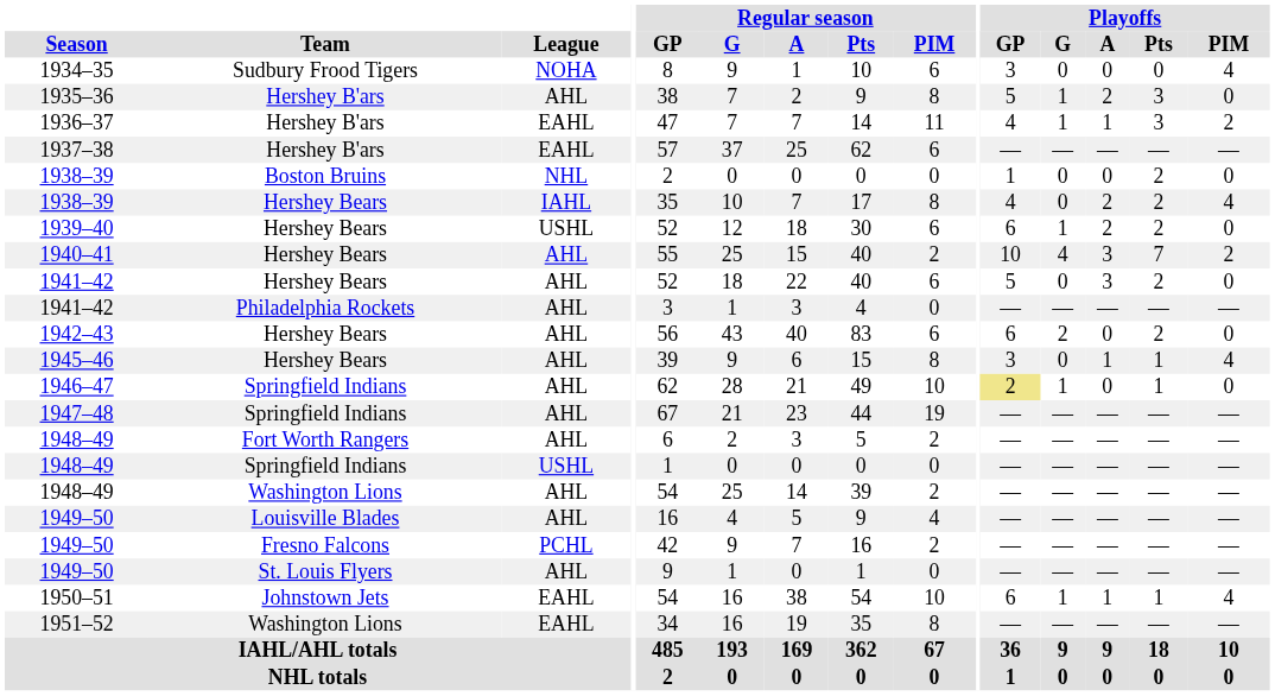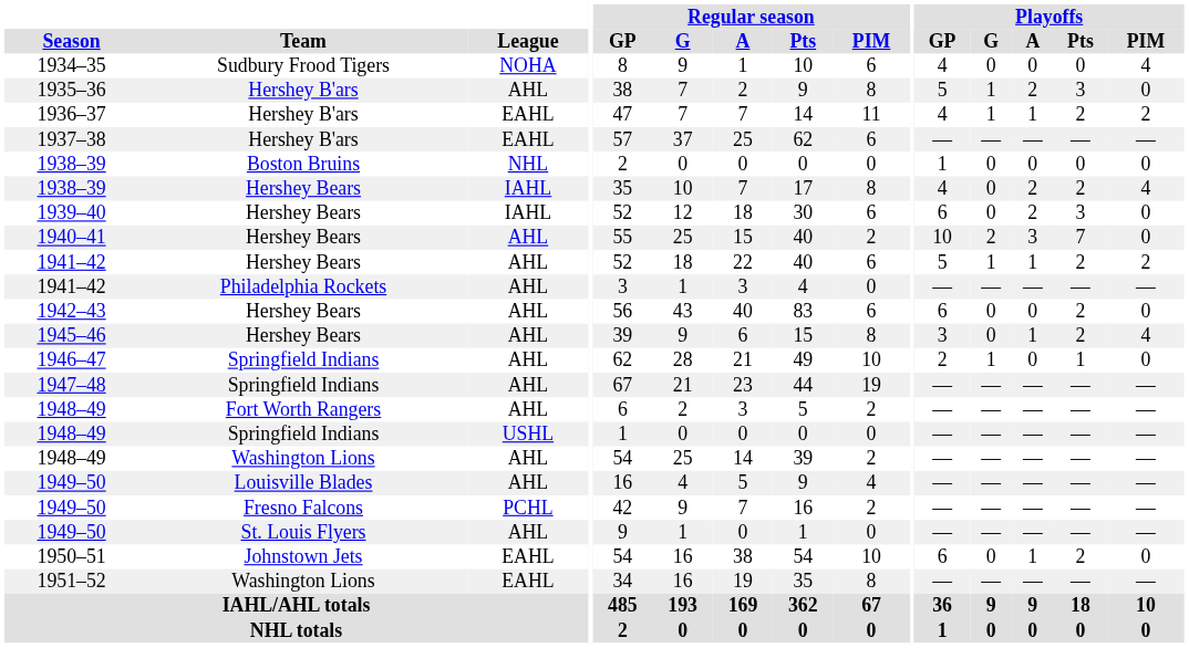 <table border="0" cellpadding="1" cellspacing="0" style="text-align:center; width:60em">
 <tr bgcolor="#e0e0e0">
 <th colspan="3" bgcolor="#ffffff"></th>
 <th rowspan="100" bgcolor="#ffffff"></th>
 <th colspan="5"><a href='#'>Regular season</a></th>
 <th rowspan="100" bgcolor="#ffffff"></th>
 <th colspan="5"><a href='#'>Playoffs</a></th>
 </tr>
 <tr bgcolor="#e0e0e0">
 <th><a href='#'>Season</a></th>
 <th>Team</th>
 <th>League</th>
 <th>GP</th>
 <th><a href='#'>G</a></th>
 <th><a href='#'>A</a></th>
 <th><a href='#'>Pts</a></th>
 <th><a href='#'>PIM</a></th>
 <th>GP</th>
 <th>G</th>
 <th>A</th>
 <th>Pts</th>
 <th>PIM</th>
 </tr>
 <tr>
 <td>1934–35</td>
 <td>Sudbury Frood Tigers</td>
 <td><a href='#'>NOHA</a></td>
 <td>8</td>
 <td>9</td>
 <td>1</td>
 <td>10</td>
 <td>6</td>
-<td>3</td>
+<td>4</td>
 <td>0</td>
 <td>0</td>
 <td>0</td>
 <td>4</td>
 </tr>
 <tr bgcolor="#f0f0f0">
 <td>1935–36</td>
 <td><a href='#'>Hershey B'ars</a></td>
 <td>AHL</td>
 <td>38</td>
 <td>7</td>
 <td>2</td>
 <td>9</td>
 <td>8</td>
 <td>5</td>
 <td>1</td>
 <td>2</td>
 <td>3</td>
 <td>0</td>
 </tr>
 <tr>
 <td>1936–37</td>
 <td>Hershey B'ars</td>
 <td>EAHL</td>
 <td>47</td>
 <td>7</td>
 <td>7</td>
 <td>14</td>
 <td>11</td>
 <td>4</td>
 <td>1</td>
 <td>1</td>
-<td>3</td>
+<td>2</td>
 <td>2</td>
 </tr>
 <tr bgcolor="#f0f0f0">
 <td>1937–38</td>
 <td>Hershey B'ars</td>
 <td>EAHL</td>
 <td>57</td>
 <td>37</td>
 <td>25</td>
 <td>62</td>
 <td>6</td>
 <td>—</td>
 <td>—</td>
 <td>—</td>
 <td>—</td>
 <td>—</td>
 </tr>
 <tr>
 <td><a href='#'>1938–39</a></td>
 <td><a href='#'>Boston Bruins</a></td>
 <td><a href='#'>NHL</a></td>
 <td>2</td>
 <td>0</td>
 <td>0</td>
 <td>0</td>
 <td>0</td>
 <td>1</td>
 <td>0</td>
 <td>0</td>
-<td>2</td>
+<td>0</td>
 <td>0</td>
 </tr>
 <tr bgcolor="#f0f0f0">
 <td><a href='#'>1938–39</a></td>
 <td><a href='#'>Hershey Bears</a></td>
 <td><a href='#'>IAHL</a></td>
 <td>35</td>
 <td>10</td>
 <td>7</td>
 <td>17</td>
 <td>8</td>
 <td>4</td>
 <td>0</td>
 <td>2</td>
 <td>2</td>
 <td>4</td>
 </tr>
 <tr>
 <td><a href='#'>1939–40</a></td>
 <td>Hershey Bears</td>
-<td>USHL</td>
+<td>IAHL</td>
 <td>52</td>
 <td>12</td>
 <td>18</td>
 <td>30</td>
 <td>6</td>
 <td>6</td>
-<td>1</td>
+<td>0</td>
 <td>2</td>
-<td>2</td>
+<td>3</td>
 <td>0</td>
 </tr>
 <tr bgcolor="#f0f0f0">
 <td><a href='#'>1940–41</a></td>
 <td>Hershey Bears</td>
 <td><a href='#'>AHL</a></td>
 <td>55</td>
 <td>25</td>
 <td>15</td>
 <td>40</td>
 <td>2</td>
 <td>10</td>
-<td>4</td>
+<td>2</td>
 <td>3</td>
 <td>7</td>
-<td>2</td>
+<td>0</td>
 </tr>
 <tr>
 <td><a href='#'>1941–42</a></td>
 <td>Hershey Bears</td>
 <td>AHL</td>
 <td>52</td>
 <td>18</td>
 <td>22</td>
 <td>40</td>
 <td>6</td>
 <td>5</td>
-<td>0</td>
-<td>3</td>
+<td>1</td>
+<td>1</td>
 <td>2</td>
-<td>0</td>
+<td>2</td>
 </tr>
 <tr bgcolor="#f0f0f0">
 <td>1941–42</td>
 <td><a href='#'>Philadelphia Rockets</a></td>
 <td>AHL</td>
 <td>3</td>
 <td>1</td>
 <td>3</td>
 <td>4</td>
 <td>0</td>
 <td>—</td>
 <td>—</td>
 <td>—</td>
 <td>—</td>
 <td>—</td>
 </tr>
 <tr>
 <td><a href='#'>1942–43</a></td>
 <td>Hershey Bears</td>
 <td>AHL</td>
 <td>56</td>
 <td>43</td>
 <td>40</td>
 <td>83</td>
 <td>6</td>
 <td>6</td>
-<td>2</td>
+<td>0</td>
 <td>0</td>
 <td>2</td>
 <td>0</td>
 </tr>
 <tr bgcolor="#f0f0f0">
 <td><a href='#'>1945–46</a></td>
 <td>Hershey Bears</td>
 <td>AHL</td>
 <td>39</td>
 <td>9</td>
 <td>6</td>
 <td>15</td>
 <td>8</td>
 <td>3</td>
 <td>0</td>
 <td>1</td>
-<td>1</td>
+<td>2</td>
 <td>4</td>
 </tr>
 <tr>
 <td><a href='#'>1946–47</a></td>
 <td><a href='#'>Springfield Indians</a></td>
 <td>AHL</td>
 <td>62</td>
 <td>28</td>
 <td>21</td>
 <td>49</td>
 <td>10</td>
-<td style="background: khaki;">2</td>
+<td>2</td>
 <td>1</td>
 <td>0</td>
 <td>1</td>
 <td>0</td>
 </tr>
 <tr bgcolor="#f0f0f0">
 <td><a href='#'>1947–48</a></td>
 <td>Springfield Indians</td>
 <td>AHL</td>
 <td>67</td>
 <td>21</td>
 <td>23</td>
 <td>44</td>
 <td>19</td>
 <td>—</td>
 <td>—</td>
 <td>—</td>
 <td>—</td>
 <td>—</td>
 </tr>
 <tr>
 <td><a href='#'>1948–49</a></td>
 <td><a href='#'>Fort Worth Rangers</a></td>
 <td>AHL</td>
 <td>6</td>
 <td>2</td>
 <td>3</td>
 <td>5</td>
 <td>2</td>
 <td>—</td>
 <td>—</td>
 <td>—</td>
 <td>—</td>
 <td>—</td>
 </tr>
 <tr bgcolor="#f0f0f0">
 <td><a href='#'>1948–49</a></td>
 <td>Springfield Indians</td>
 <td><a href='#'>USHL</a></td>
 <td>1</td>
 <td>0</td>
 <td>0</td>
 <td>0</td>
 <td>0</td>
 <td>—</td>
 <td>—</td>
 <td>—</td>
 <td>—</td>
 <td>—</td>
 </tr>
 <tr>
 <td>1948–49</td>
 <td><a href='#'>Washington Lions</a></td>
 <td>AHL</td>
 <td>54</td>
 <td>25</td>
 <td>14</td>
 <td>39</td>
 <td>2</td>
 <td>—</td>
 <td>—</td>
 <td>—</td>
 <td>—</td>
 <td>—</td>
 </tr>
 <tr bgcolor="#f0f0f0">
 <td><a href='#'>1949–50</a></td>
 <td><a href='#'>Louisville Blades</a></td>
 <td>AHL</td>
 <td>16</td>
 <td>4</td>
 <td>5</td>
 <td>9</td>
 <td>4</td>
 <td>—</td>
 <td>—</td>
 <td>—</td>
 <td>—</td>
 <td>—</td>
 </tr>
 <tr>
 <td><a href='#'>1949–50</a></td>
 <td><a href='#'>Fresno Falcons</a></td>
 <td><a href='#'>PCHL</a></td>
 <td>42</td>
 <td>9</td>
 <td>7</td>
 <td>16</td>
 <td>2</td>
 <td>—</td>
 <td>—</td>
 <td>—</td>
 <td>—</td>
 <td>—</td>
 </tr>
 <tr bgcolor="#f0f0f0">
 <td><a href='#'>1949–50</a></td>
 <td><a href='#'>St. Louis Flyers</a></td>
 <td>AHL</td>
 <td>9</td>
 <td>1</td>
 <td>0</td>
 <td>1</td>
 <td>0</td>
 <td>—</td>
 <td>—</td>
 <td>—</td>
 <td>—</td>
 <td>—</td>
 </tr>
 <tr>
 <td>1950–51</td>
 <td><a href='#'>Johnstown Jets</a></td>
 <td>EAHL</td>
 <td>54</td>
 <td>16</td>
 <td>38</td>
 <td>54</td>
 <td>10</td>
 <td>6</td>
+<td>0</td>
 <td>1</td>
-<td>1</td>
-<td>1</td>
-<td>4</td>
+<td>2</td>
+<td>0</td>
 </tr>
 <tr bgcolor="#f0f0f0">
 <td>1951–52</td>
 <td>Washington Lions</td>
 <td>EAHL</td>
 <td>34</td>
 <td>16</td>
 <td>19</td>
 <td>35</td>
 <td>8</td>
 <td>—</td>
 <td>—</td>
 <td>—</td>
 <td>—</td>
 <td>—</td>
 </tr>
 <tr bgcolor="#e0e0e0">
 <th colspan="3">IAHL/AHL totals</th>
 <th>485</th>
 <th>193</th>
 <th>169</th>
 <th>362</th>
 <th>67</th>
 <th>36</th>
 <th>9</th>
 <th>9</th>
 <th>18</th>
 <th>10</th>
 </tr>
 <tr bgcolor="#e0e0e0">
 <th colspan="3">NHL totals</th>
 <th>2</th>
 <th>0</th>
 <th>0</th>
 <th>0</th>
 <th>0</th>
 <th>1</th>
 <th>0</th>
 <th>0</th>
 <th>0</th>
 <th>0</th>
 </tr>
 </table>
